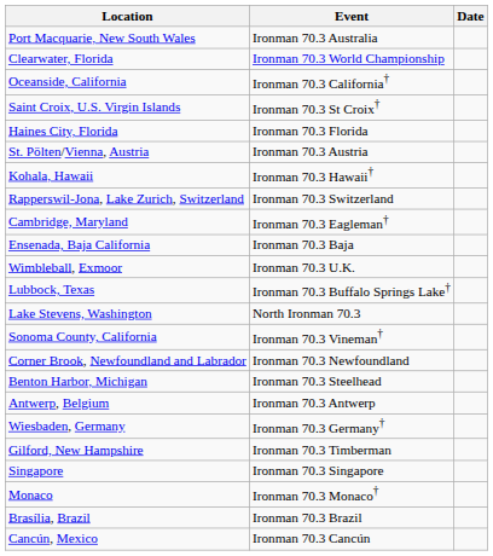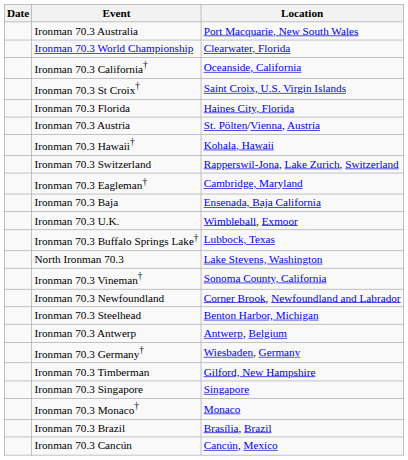 <table class="wikitable sortable">
 <tr>
+<th>Date</th>
+<th>Event</th>
 <th>Location</th>
-<th>Event</th>
-<th>Date</th>
 </tr>
 <tr>
+<td align = "right"></td>
+<td>Ironman 70.3 Australia</td>
 <td> <a href='#'>Port Macquarie, New South Wales</a></td>
-<td>Ironman 70.3 Australia</td>
-<td align = "right"></td>
 </tr>
 <tr>
+<td align = "right"></td>
+<td><a href='#'>Ironman 70.3 World Championship</a></td>
 <td> <a href='#'>Clearwater, Florida</a></td>
-<td><a href='#'>Ironman 70.3 World Championship</a></td>
-<td align = "right"></td>
 </tr>
 <tr>
+<td align = "right"></td>
+<td>Ironman 70.3 California<sup>†</sup></td>
 <td> <a href='#'>Oceanside, California</a></td>
-<td>Ironman 70.3 California<sup>†</sup></td>
-<td align = "right"></td>
 </tr>
 <tr>
+<td align = "right"></td>
+<td>Ironman 70.3 St Croix<sup>†</sup></td>
 <td> <a href='#'>Saint Croix, U.S. Virgin Islands</a></td>
-<td>Ironman 70.3 St Croix<sup>†</sup></td>
-<td align = "right"></td>
 </tr>
 <tr>
+<td align = "right"></td>
+<td>Ironman 70.3 Florida</td>
 <td> <a href='#'>Haines City, Florida</a></td>
-<td>Ironman 70.3 Florida</td>
-<td align = "right"></td>
 </tr>
 <tr>
+<td align = "right"></td>
+<td>Ironman 70.3 Austria</td>
 <td> <a href='#'>St. Pölten</a>/<a href='#'>Vienna</a>, <a href='#'>Austria</a></td>
-<td>Ironman 70.3 Austria</td>
-<td align = "right"></td>
 </tr>
 <tr>
+<td align = "right"></td>
+<td>Ironman 70.3 Hawaii<sup>†</sup></td>
 <td> <a href='#'>Kohala, Hawaii</a></td>
-<td>Ironman 70.3 Hawaii<sup>†</sup></td>
-<td align = "right"></td>
 </tr>
 <tr>
+<td align = "right"></td>
+<td>Ironman 70.3 Switzerland</td>
 <td> <a href='#'>Rapperswil-Jona</a>, <a href='#'>Lake Zurich</a>, <a href='#'>Switzerland</a></td>
-<td>Ironman 70.3 Switzerland</td>
-<td align = "right"></td>
 </tr>
 <tr>
+<td align = "right"></td>
+<td>Ironman 70.3 Eagleman<sup>†</sup></td>
 <td> <a href='#'>Cambridge, Maryland</a></td>
-<td>Ironman 70.3 Eagleman<sup>†</sup></td>
-<td align = "right"></td>
 </tr>
 <tr>
+<td align = "right"></td>
+<td>Ironman 70.3 Baja</td>
 <td> <a href='#'>Ensenada, Baja California</a></td>
-<td>Ironman 70.3 Baja</td>
-<td align = "right"></td>
 </tr>
 <tr>
+<td align = "right"></td>
+<td>Ironman 70.3 U.K.</td>
 <td> <a href='#'>Wimbleball</a>, <a href='#'>Exmoor</a></td>
-<td>Ironman 70.3 U.K.</td>
-<td align = "right"></td>
 </tr>
 <tr>
+<td align = "right"></td>
+<td>Ironman 70.3 Buffalo Springs Lake<sup>†</sup></td>
 <td> <a href='#'>Lubbock, Texas</a></td>
-<td>Ironman 70.3 Buffalo Springs Lake<sup>†</sup></td>
-<td align = "right"></td>
 </tr>
 <tr>
+<td align = "right"></td>
+<td>North Ironman 70.3</td>
 <td> <a href='#'>Lake Stevens, Washington</a></td>
-<td>North Ironman 70.3</td>
-<td align = "right"></td>
 </tr>
 <tr>
+<td align = "right"></td>
+<td>Ironman 70.3 Vineman<sup>†</sup></td>
 <td> <a href='#'>Sonoma County, California</a></td>
-<td>Ironman 70.3 Vineman<sup>†</sup></td>
-<td align = "right"></td>
 </tr>
 <tr>
+<td align = "right"></td>
+<td>Ironman 70.3 Newfoundland</td>
 <td> <a href='#'>Corner Brook</a>, <a href='#'>Newfoundland and Labrador</a></td>
-<td>Ironman 70.3 Newfoundland</td>
-<td align = "right"></td>
 </tr>
 <tr>
+<td align = "right"></td>
+<td>Ironman 70.3 Steelhead</td>
 <td> <a href='#'>Benton Harbor, Michigan</a></td>
-<td>Ironman 70.3 Steelhead</td>
-<td align = "right"></td>
 </tr>
 <tr>
+<td align = "right"></td>
+<td>Ironman 70.3 Antwerp</td>
 <td> <a href='#'>Antwerp</a>, <a href='#'>Belgium</a></td>
-<td>Ironman 70.3 Antwerp</td>
-<td align = "right"></td>
 </tr>
 <tr>
+<td align = "right"></td>
+<td>Ironman 70.3 Germany<sup>†</sup></td>
 <td> <a href='#'>Wiesbaden</a>, <a href='#'>Germany</a></td>
-<td>Ironman 70.3 Germany<sup>†</sup></td>
-<td align = "right"></td>
 </tr>
 <tr>
+<td align = "right"></td>
+<td>Ironman 70.3 Timberman</td>
 <td> <a href='#'>Gilford, New Hampshire</a></td>
-<td>Ironman 70.3 Timberman</td>
-<td align = "right"></td>
 </tr>
 <tr>
+<td align = "right"></td>
+<td>Ironman 70.3 Singapore</td>
 <td> <a href='#'>Singapore</a></td>
-<td>Ironman 70.3 Singapore</td>
-<td align = "right"></td>
 </tr>
 <tr>
+<td align = "right"></td>
+<td>Ironman 70.3 Monaco<sup>†</sup></td>
 <td> <a href='#'>Monaco</a></td>
-<td>Ironman 70.3 Monaco<sup>†</sup></td>
-<td align = "right"></td>
 </tr>
 <tr>
+<td align = "right"></td>
+<td>Ironman 70.3 Brazil</td>
 <td> <a href='#'>Brasília</a>, <a href='#'>Brazil</a></td>
-<td>Ironman 70.3 Brazil</td>
-<td align = "right"></td>
 </tr>
 <tr>
+<td align = "right"></td>
+<td>Ironman 70.3 Cancún</td>
 <td> <a href='#'>Cancún</a>, <a href='#'>Mexico</a></td>
-<td>Ironman 70.3 Cancún</td>
-<td align = "right"></td>
 </tr>
 </table>
